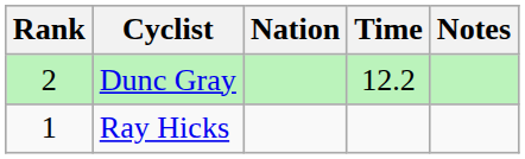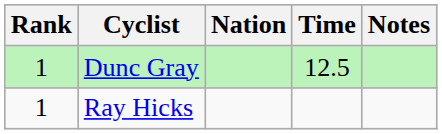 <table class="wikitable sortable" style="text-align:center">
 <tr>
 <th>Rank</th>
 <th>Cyclist</th>
 <th>Nation</th>
 <th>Time</th>
 <th>Notes</th>
 </tr>
 <tr style="background:#bbf3bb;">
-<td>2</td>
+<td>1</td>
 <td align=left><a href='#'>Dunc Gray</a></td>
 <td align=left></td>
-<td>12.2</td>
+<td>12.5</td>
 <td></td>
 </tr>
 <tr>
 <td>1</td>
 <td align=left><a href='#'>Ray Hicks</a></td>
 <td align=left></td>
 <td></td>
 <td></td>
 </tr>
 </table>
